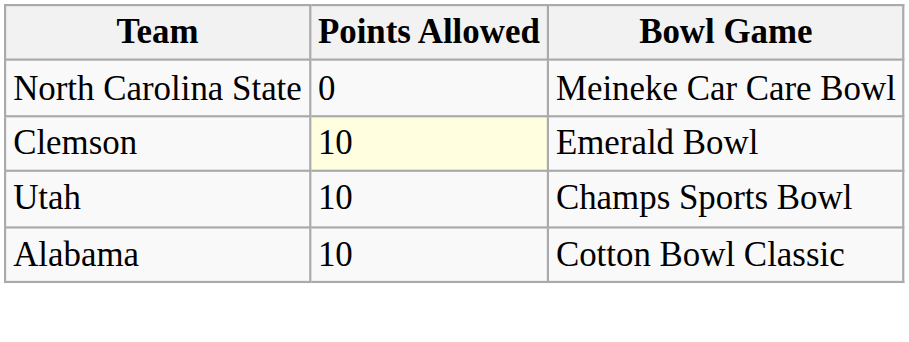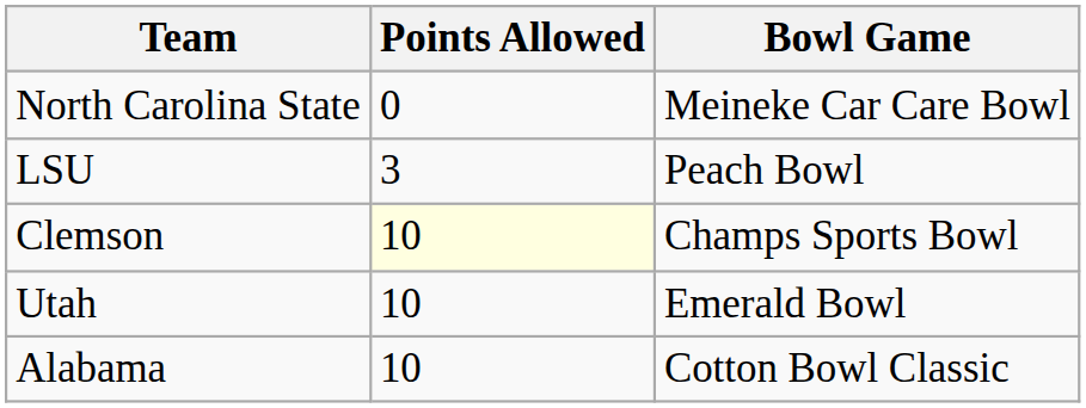 <table class="wikitable">
 <tr>
 <th>Team</th>
 <th>Points Allowed</th>
 <th>Bowl Game</th>
 </tr>
 <tr>
 <td>North Carolina State</td>
 <td>0</td>
 <td>Meineke Car Care Bowl</td>
 </tr>
 <tr>
+<td>LSU</td>
+<td>3</td>
+<td>Peach Bowl</td>
+</tr>
+<tr>
 <td>Clemson</td>
 <td style="background: lightyellow;">10</td>
-<td>Emerald Bowl</td>
+<td>Champs Sports Bowl</td>
 </tr>
 <tr>
 <td>Utah</td>
 <td>10</td>
-<td>Champs Sports Bowl</td>
+<td>Emerald Bowl</td>
 </tr>
 <tr>
 <td>Alabama</td>
 <td>10</td>
 <td>Cotton Bowl Classic</td>
 </tr>
 </table>
